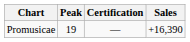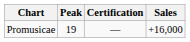 <table class="wikitable">
 <tr>
 <th>Chart</th>
 <th>Peak</th>
 <th>Certification</th>
 <th>Sales</th>
 </tr>
 <tr style="text-align:center;">
 <td>Promusicae</td>
 <td>19</td>
 <td>—</td>
-<td>+16,390</td>
+<td>+16,000</td>
 </tr>
 </table>
